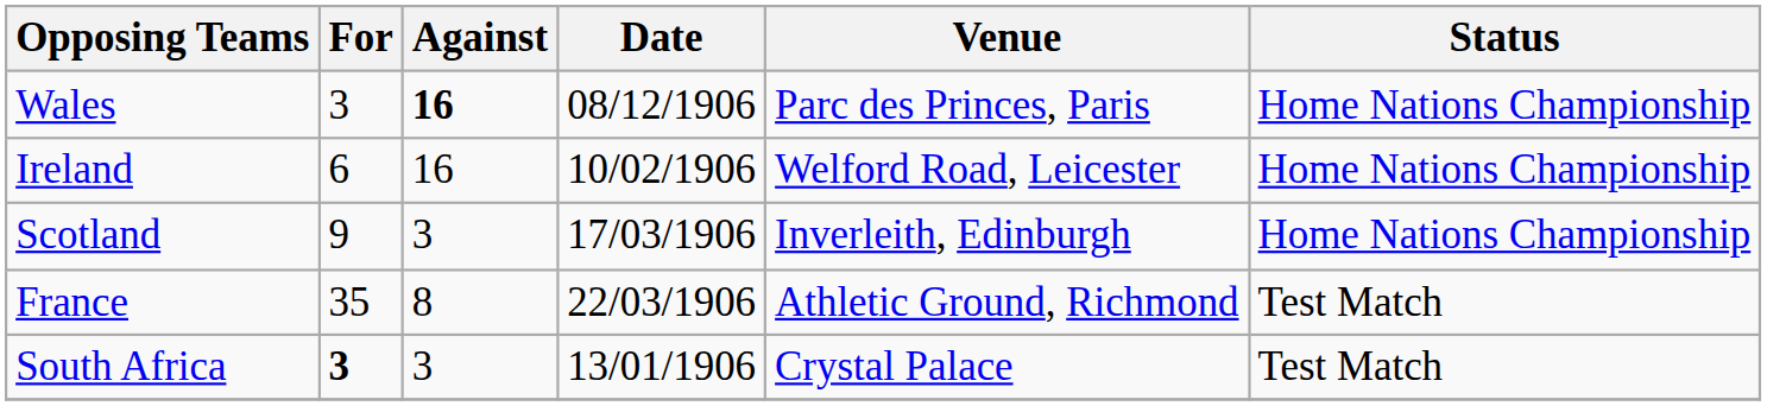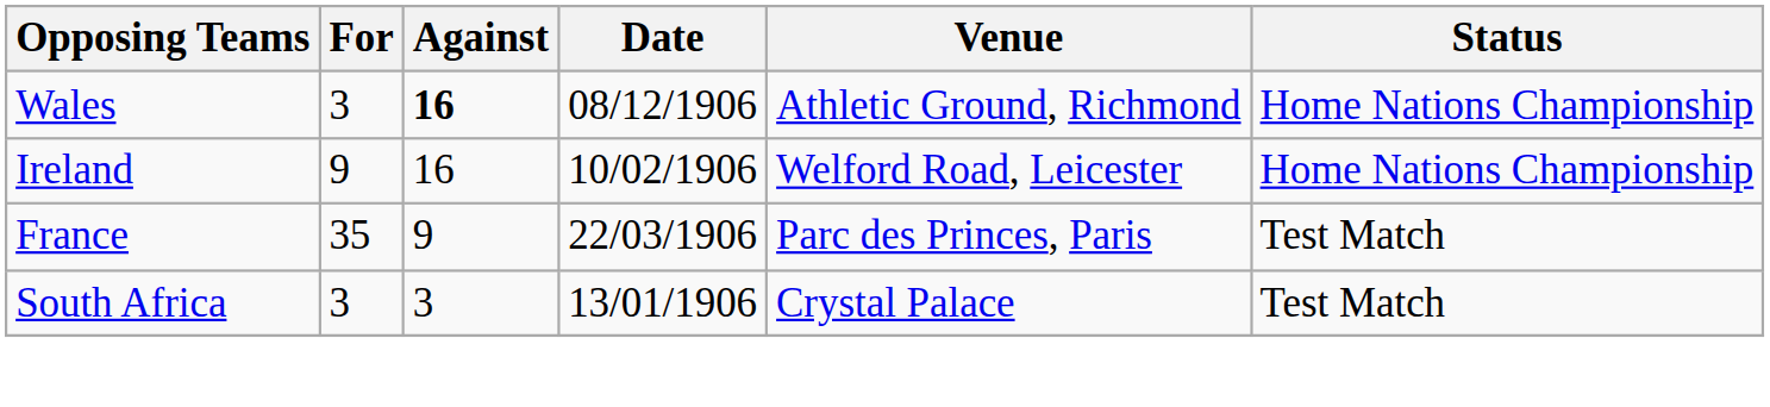 <table class="wikitable">
 <tr>
 <th>Opposing Teams</th>
 <th>For</th>
 <th>Against</th>
 <th>Date</th>
 <th>Venue</th>
 <th>Status</th>
 </tr>
 <tr>
 <td><a href='#'>Wales</a></td>
 <td>3</td>
 <td><strong>16</strong></td>
 <td>08/12/1906</td>
-<td><a href='#'>Parc des Princes</a>, <a href='#'>Paris</a></td>
+<td><a href='#'>Athletic Ground</a>, <a href='#'>Richmond</a></td>
 <td><a href='#'>Home Nations Championship</a></td>
 </tr>
 <tr>
 <td><a href='#'>Ireland</a></td>
-<td>6</td>
+<td>9</td>
 <td>16</td>
 <td>10/02/1906</td>
 <td><a href='#'>Welford Road</a>, <a href='#'>Leicester</a></td>
 <td><a href='#'>Home Nations Championship</a></td>
 </tr>
 <tr>
-<td><a href='#'>Scotland</a></td>
-<td>9</td>
-<td>3</td>
-<td>17/03/1906</td>
-<td><a href='#'>Inverleith</a>, <a href='#'>Edinburgh</a></td>
-<td><a href='#'>Home Nations Championship</a></td>
-</tr>
-<tr>
 <td><a href='#'>France</a></td>
 <td>35</td>
-<td>8</td>
+<td>9</td>
 <td>22/03/1906</td>
-<td><a href='#'>Athletic Ground</a>, <a href='#'>Richmond</a></td>
+<td><a href='#'>Parc des Princes</a>, <a href='#'>Paris</a></td>
 <td>Test Match</td>
 </tr>
 <tr>
 <td><a href='#'>South Africa</a></td>
-<td><strong>3</strong></td>
+<td>3</td>
 <td>3</td>
 <td>13/01/1906</td>
 <td><a href='#'>Crystal Palace</a></td>
 <td>Test Match</td>
 </tr>
 <tr>
 </tr>
 </table>
